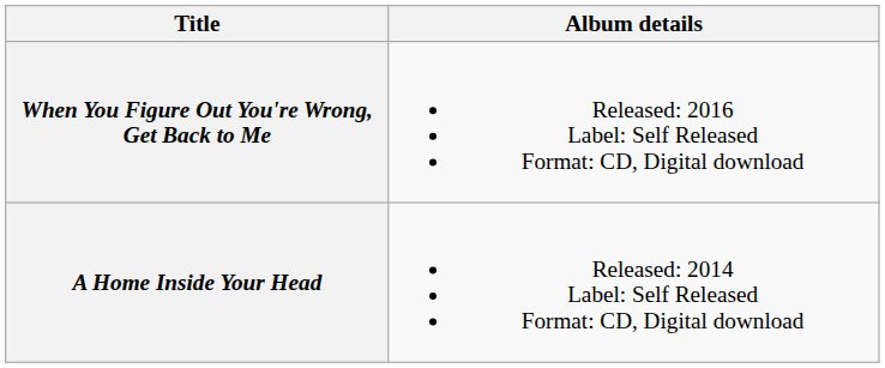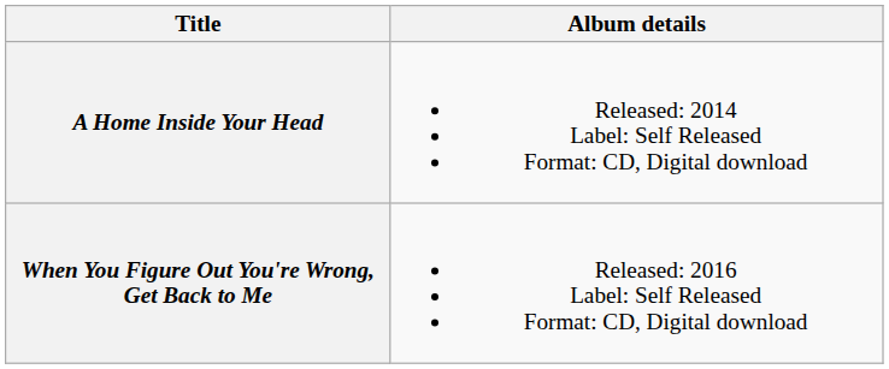 <table class="wikitable plainrowheaders" style="text-align:center;">
 <tr>
 <th scope="col" style="width:20em;">Title</th>
 <th scope="col" style="width:25em;">Album details</th>
 </tr>
 <tr>
+<th scope="row"><em>A Home Inside Your Head</em></th>
+<td><br><ul><li>Released: 2014</li><li>Label: Self Released</li><li>Format: CD, Digital download</li></ul></td>
+</tr>
+<tr>
 <th scope="row"><em>When You Figure Out You're Wrong, Get Back to Me</em></th>
 <td><br><ul><li>Released: 2016</li><li>Label: Self Released</li><li>Format: CD, Digital download</li></ul></td>
 </tr>
-<tr>
-<th scope="row"><em>A Home Inside Your Head</em></th>
-<td><br><ul><li>Released: 2014</li><li>Label: Self Released</li><li>Format: CD, Digital download</li></ul></td>
-</tr>
 </table>
